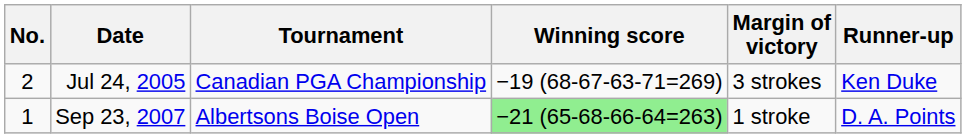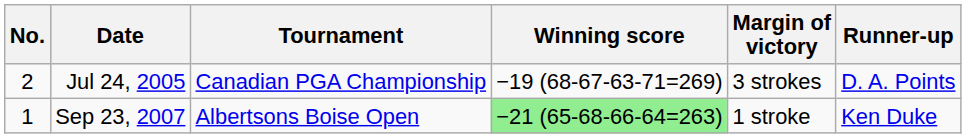 <table class="wikitable" style="font-size:95%;">
 <tr>
 <th>No.</th>
 <th>Date</th>
 <th>Tournament</th>
 <th>Winning score</th>
 <th>Margin of<br>victory</th>
 <th>Runner-up</th>
 </tr>
 <tr>
 <td align=center>2</td>
 <td align=right>Jul 24, <a href='#'>2005</a></td>
 <td><a href='#'>Canadian PGA Championship</a></td>
 <td>−19 (68-67-63-71=269)</td>
 <td>3 strokes</td>
-<td> <a href='#'>Ken Duke</a></td>
+<td> <a href='#'>D. A. Points</a></td>
 </tr>
 <tr>
 <td align=center>1</td>
 <td align=right>Sep 23, <a href='#'>2007</a></td>
 <td><a href='#'>Albertsons Boise Open</a></td>
 <td style="background: lightgreen;">−21 (65-68-66-64=263)</td>
 <td>1 stroke</td>
-<td> <a href='#'>D. A. Points</a></td>
+<td> <a href='#'>Ken Duke</a></td>
 </tr>
 </table>
